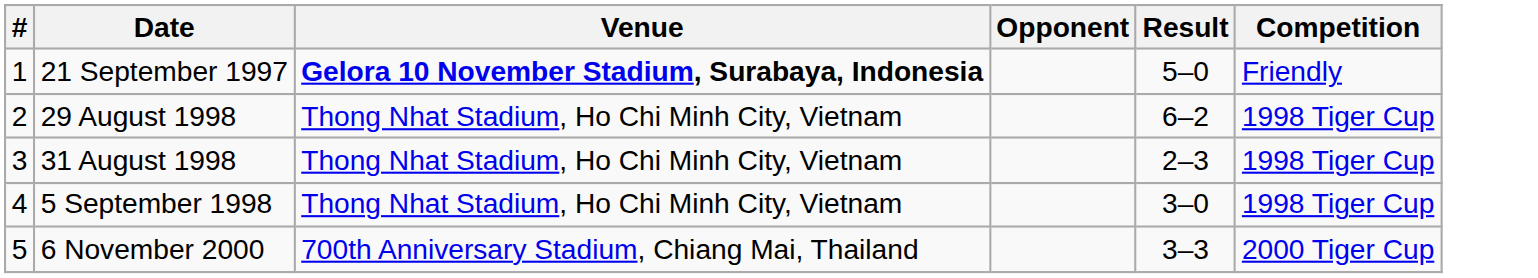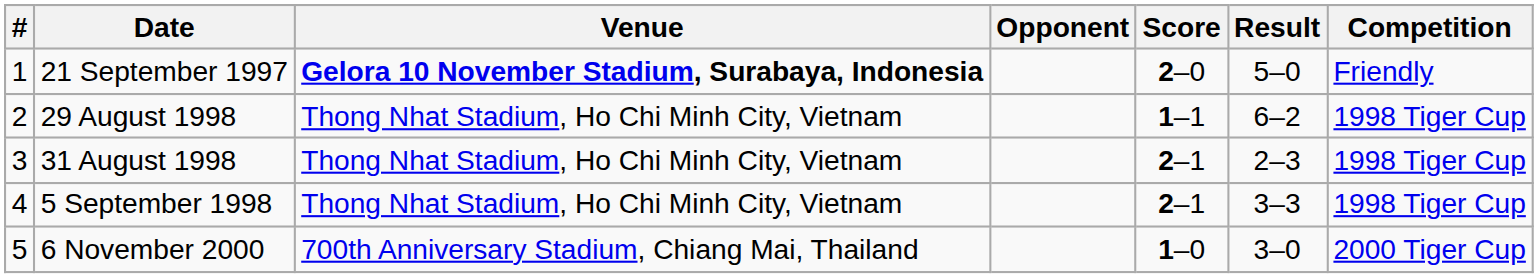 <table class="wikitable collapsible collapsed" style="font-size:85%">
 <tr>
 <th>#</th>
 <th>Date</th>
 <th>Venue</th>
 <th>Opponent</th>
+<th>Score</th>
 <th>Result</th>
 <th>Competition</th>
 </tr>
 <tr>
 <td align=center>1</td>
 <td>21 September 1997</td>
 <td><strong><a href='#'>Gelora 10 November Stadium</a>, Surabaya, Indonesia</strong></td>
 <td></td>
+<td align=center><strong>2</strong>–0</td>
 <td align=center>5–0</td>
 <td><a href='#'>Friendly</a></td>
 </tr>
 <tr>
 <td align=center>2</td>
 <td>29 August 1998</td>
 <td><a href='#'>Thong Nhat Stadium</a>, Ho Chi Minh City, Vietnam</td>
 <td></td>
+<td align=center><strong>1</strong>–1</td>
 <td align=center>6–2</td>
 <td><a href='#'>1998 Tiger Cup</a></td>
 </tr>
 <tr>
 <td align=center>3</td>
 <td>31 August 1998</td>
 <td><a href='#'>Thong Nhat Stadium</a>, Ho Chi Minh City, Vietnam</td>
 <td></td>
+<td align=center><strong>2</strong>–1</td>
 <td align=center>2–3</td>
 <td><a href='#'>1998 Tiger Cup</a></td>
 </tr>
 <tr>
 <td align=center>4</td>
 <td>5 September 1998</td>
 <td><a href='#'>Thong Nhat Stadium</a>, Ho Chi Minh City, Vietnam</td>
 <td></td>
-<td align=center>3–0</td>
+<td align=center><strong>2</strong>–1</td>
+<td align=center>3–3</td>
 <td><a href='#'>1998 Tiger Cup</a></td>
 </tr>
 <tr>
 <td align=center>5</td>
 <td>6 November 2000</td>
 <td><a href='#'>700th Anniversary Stadium</a>, Chiang Mai, Thailand</td>
 <td></td>
-<td align=center>3–3</td>
+<td align=center><strong>1</strong>–0</td>
+<td align=center>3–0</td>
 <td><a href='#'>2000 Tiger Cup</a></td>
 </tr>
 </table>
